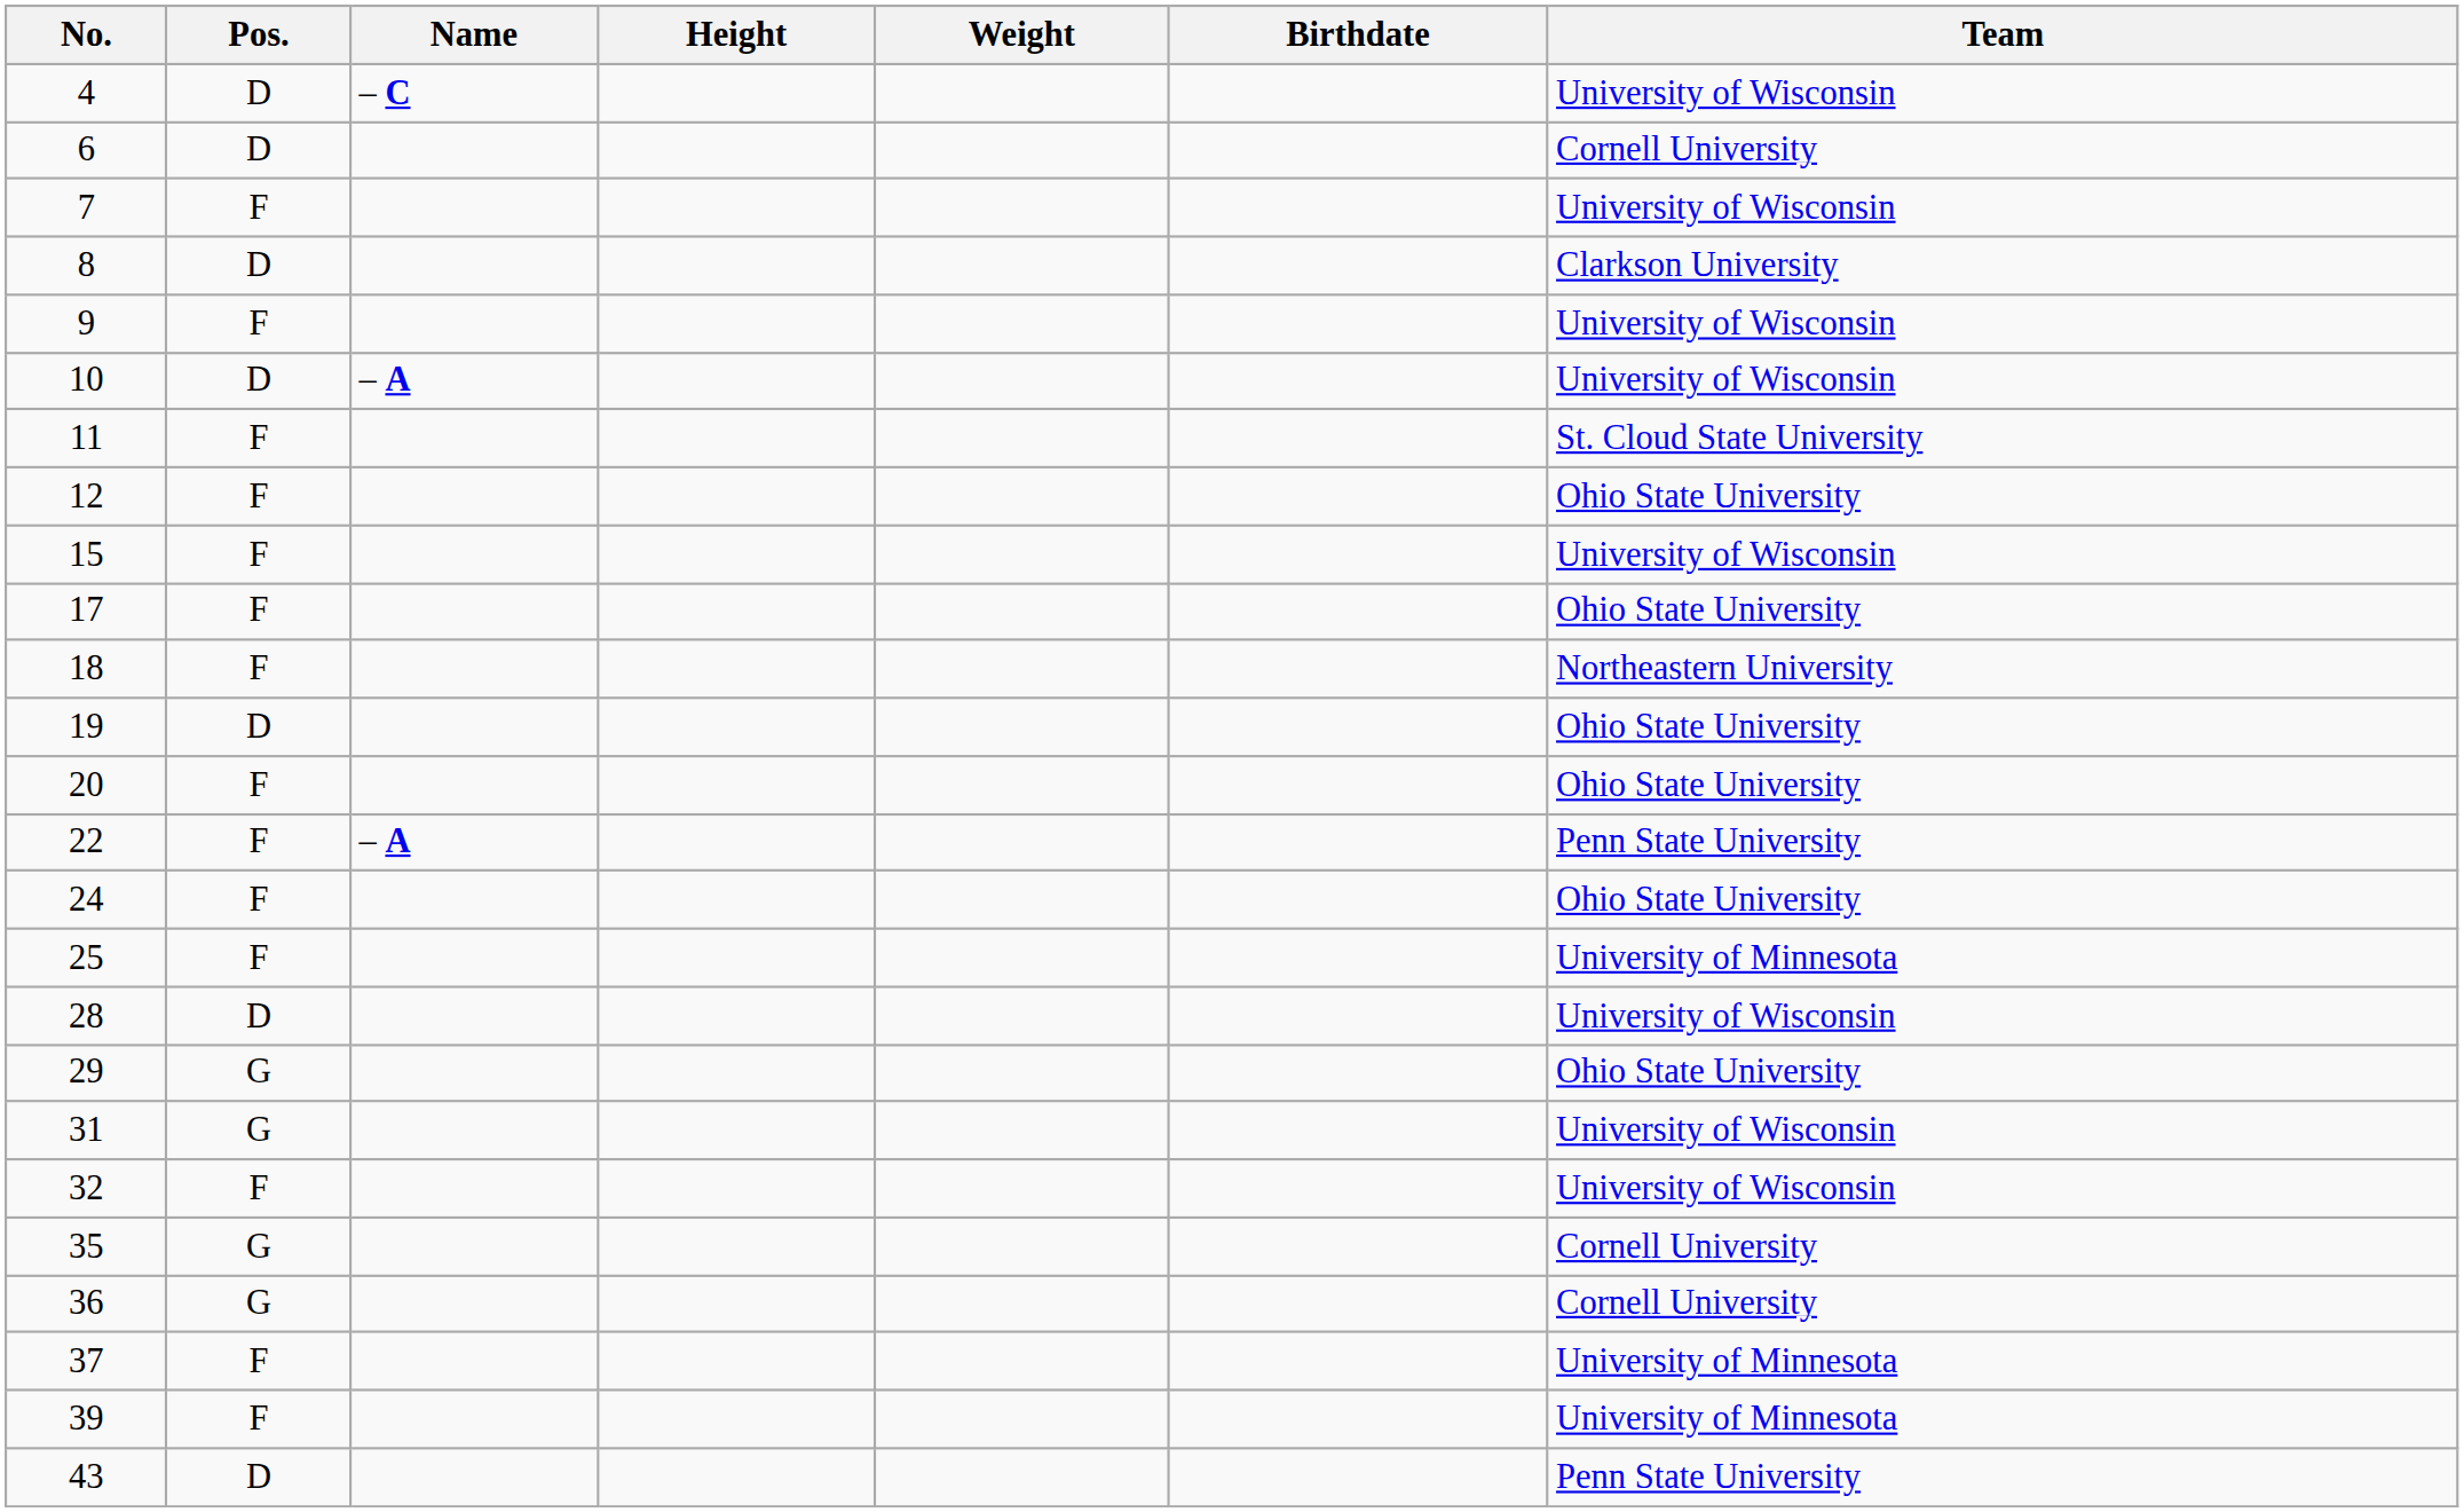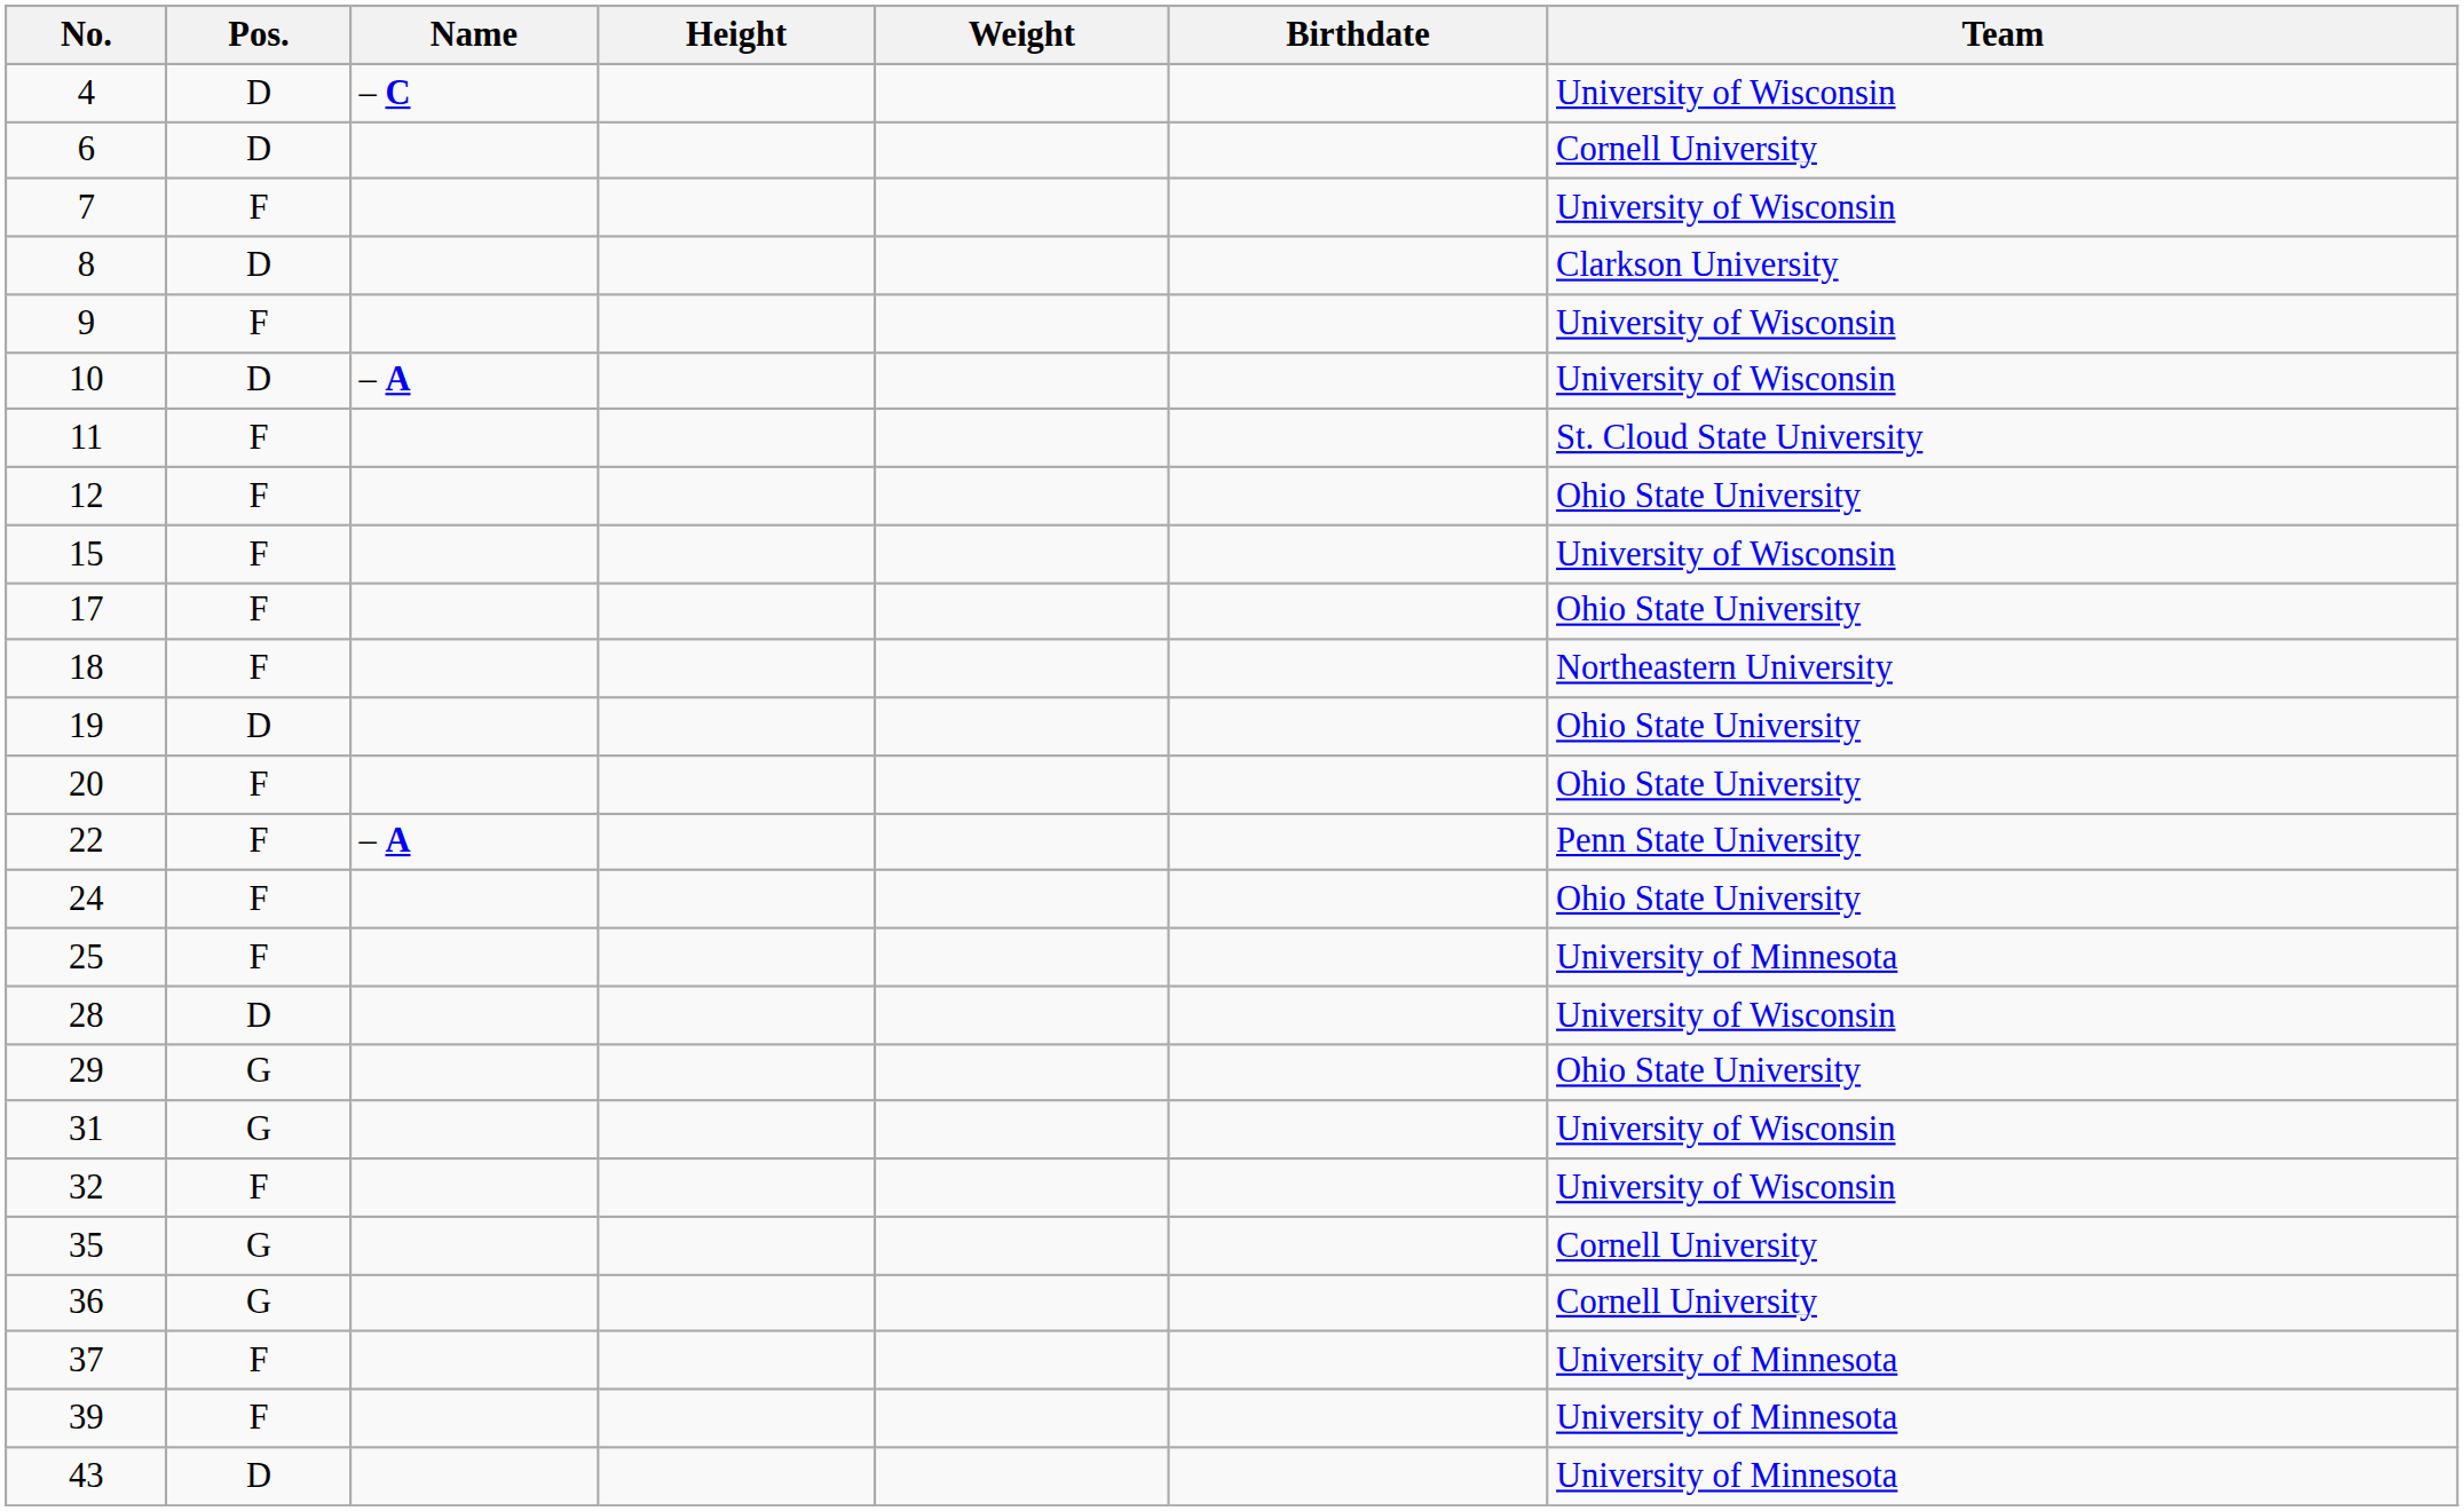 <table class="wikitable sortable" width="80%" style="font-size: 90%; text-align: center;">
 <tr>
 <th>No.</th>
 <th>Pos.</th>
 <th>Name</th>
 <th>Height</th>
 <th>Weight</th>
 <th>Birthdate</th>
 <th>Team</th>
 </tr>
 <tr>
 <td>4</td>
 <td>D</td>
 <td align=left> – <strong><a href='#'>C</a></strong></td>
 <td></td>
 <td></td>
 <td></td>
 <td align=left> <a href='#'>University of Wisconsin</a></td>
 </tr>
 <tr>
 <td>6</td>
 <td>D</td>
 <td align=left></td>
 <td></td>
 <td></td>
 <td></td>
 <td align=left> <a href='#'>Cornell University</a></td>
 </tr>
 <tr>
 <td>7</td>
 <td>F</td>
 <td align=left></td>
 <td></td>
 <td></td>
 <td></td>
 <td align=left> <a href='#'>University of Wisconsin</a></td>
 </tr>
 <tr>
 <td>8</td>
 <td>D</td>
 <td align=left></td>
 <td></td>
 <td></td>
 <td></td>
 <td align=left> <a href='#'>Clarkson University</a></td>
 </tr>
 <tr>
 <td>9</td>
 <td>F</td>
 <td align=left></td>
 <td></td>
 <td></td>
 <td></td>
 <td align=left> <a href='#'>University of Wisconsin</a></td>
 </tr>
 <tr>
 <td>10</td>
 <td>D</td>
 <td align=left> – <strong><a href='#'>A</a></strong></td>
 <td></td>
 <td></td>
 <td></td>
 <td align=left> <a href='#'>University of Wisconsin</a></td>
 </tr>
 <tr>
 <td>11</td>
 <td>F</td>
 <td align=left></td>
 <td></td>
 <td></td>
 <td></td>
 <td align=left> <a href='#'>St. Cloud State University</a></td>
 </tr>
 <tr>
 <td>12</td>
 <td>F</td>
 <td align=left></td>
 <td></td>
 <td></td>
 <td></td>
 <td align=left> <a href='#'>Ohio State University</a></td>
 </tr>
 <tr>
 <td>15</td>
 <td>F</td>
 <td align=left></td>
 <td></td>
 <td></td>
 <td></td>
 <td align=left> <a href='#'>University of Wisconsin</a></td>
 </tr>
 <tr>
 <td>17</td>
 <td>F</td>
 <td align=left></td>
 <td></td>
 <td></td>
 <td></td>
 <td align=left> <a href='#'>Ohio State University</a></td>
 </tr>
 <tr>
 <td>18</td>
 <td>F</td>
 <td align=left></td>
 <td></td>
 <td></td>
 <td></td>
 <td align=left> <a href='#'>Northeastern University</a></td>
 </tr>
 <tr>
 <td>19</td>
 <td>D</td>
 <td align=left></td>
 <td></td>
 <td></td>
 <td></td>
 <td align=left> <a href='#'>Ohio State University</a></td>
 </tr>
 <tr>
 <td>20</td>
 <td>F</td>
 <td align=left></td>
 <td></td>
 <td></td>
 <td></td>
 <td align=left> <a href='#'>Ohio State University</a></td>
 </tr>
 <tr>
 <td>22</td>
 <td>F</td>
 <td align=left> – <strong><a href='#'>A</a></strong></td>
 <td></td>
 <td></td>
 <td></td>
 <td align=left> <a href='#'>Penn State University</a></td>
 </tr>
 <tr>
 <td>24</td>
 <td>F</td>
 <td align=left></td>
 <td></td>
 <td></td>
 <td></td>
 <td align=left> <a href='#'>Ohio State University</a></td>
 </tr>
 <tr>
 <td>25</td>
 <td>F</td>
 <td align=left></td>
 <td></td>
 <td></td>
 <td></td>
 <td align=left> <a href='#'>University of Minnesota</a></td>
 </tr>
 <tr>
 <td>28</td>
 <td>D</td>
 <td align=left></td>
 <td></td>
 <td></td>
 <td></td>
 <td align=left> <a href='#'>University of Wisconsin</a></td>
 </tr>
 <tr>
 <td>29</td>
 <td>G</td>
 <td align=left></td>
 <td></td>
 <td></td>
 <td></td>
 <td align=left> <a href='#'>Ohio State University</a></td>
 </tr>
 <tr>
 <td>31</td>
 <td>G</td>
 <td align=left></td>
 <td></td>
 <td></td>
 <td></td>
 <td align=left> <a href='#'>University of Wisconsin</a></td>
 </tr>
 <tr>
 <td>32</td>
 <td>F</td>
 <td align=left></td>
 <td></td>
 <td></td>
 <td></td>
 <td align=left> <a href='#'>University of Wisconsin</a></td>
 </tr>
 <tr>
 <td>35</td>
 <td>G</td>
 <td align=left></td>
 <td></td>
 <td></td>
 <td></td>
 <td align=left> <a href='#'>Cornell University</a></td>
 </tr>
 <tr>
 <td>36</td>
 <td>G</td>
 <td align=left></td>
 <td></td>
 <td></td>
 <td></td>
 <td align=left> <a href='#'>Cornell University</a></td>
 </tr>
 <tr>
 <td>37</td>
 <td>F</td>
 <td align=left></td>
 <td></td>
 <td></td>
 <td></td>
 <td align=left> <a href='#'>University of Minnesota</a></td>
 </tr>
 <tr>
 <td>39</td>
 <td>F</td>
 <td align=left></td>
 <td></td>
 <td></td>
 <td></td>
 <td align=left> <a href='#'>University of Minnesota</a></td>
 </tr>
 <tr>
 <td>43</td>
 <td>D</td>
 <td align=left></td>
 <td></td>
 <td></td>
 <td></td>
-<td align=left> <a href='#'>Penn State University</a></td>
+<td align=left> <a href='#'>University of Minnesota</a></td>
 </tr>
 </table>
